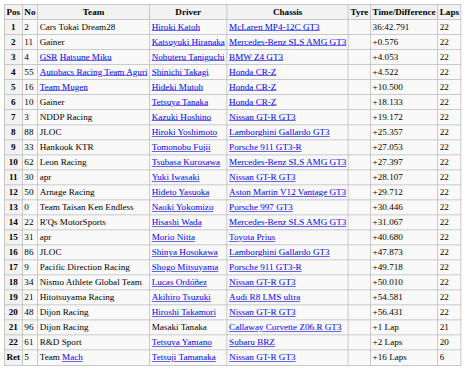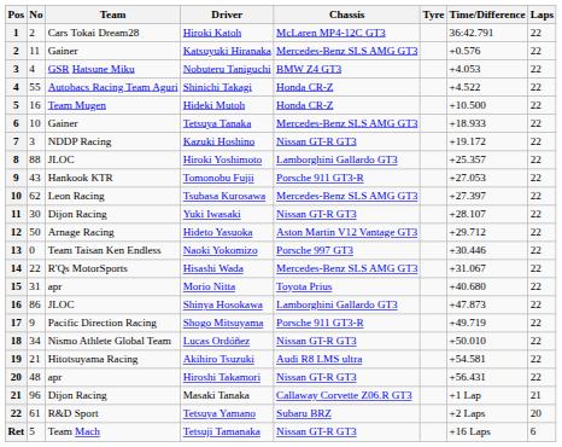 <table class="wikitable" style="font-size: 95%;">
 <tr>
 <th>Pos</th>
 <th>No</th>
 <th>Team</th>
 <th>Driver</th>
 <th>Chassis</th>
 <th>Tyre</th>
 <th>Time/Difference</th>
 <th>Laps</th>
 </tr>
 <tr>
 <th>1</th>
 <td>2</td>
 <td>Cars Tokai Dream28</td>
 <td> <a href='#'>Hiroki Katoh</a></td>
 <td><a href='#'>McLaren MP4-12C GT3</a></td>
 <td></td>
 <td>36:42.791</td>
 <td>22</td>
 </tr>
 <tr>
 <th>2</th>
 <td>11</td>
 <td>Gainer</td>
 <td> <a href='#'>Katsuyuki Hiranaka</a></td>
 <td><a href='#'>Mercedes-Benz SLS AMG GT3</a></td>
 <td></td>
 <td>+0.576</td>
 <td>22</td>
 </tr>
 <tr>
 <th>3</th>
 <td>4</td>
 <td><a href='#'>GSR</a> <a href='#'>Hatsune Miku</a></td>
 <td> <a href='#'>Nobuteru Taniguchi</a></td>
 <td><a href='#'>BMW Z4 GT3</a></td>
 <td></td>
 <td>+4.053</td>
 <td>22</td>
 </tr>
 <tr>
 <th>4</th>
 <td>55</td>
 <td><a href='#'>Autobacs Racing Team Aguri</a></td>
 <td> <a href='#'>Shinichi Takagi</a></td>
 <td><a href='#'>Honda CR-Z</a></td>
 <td></td>
 <td>+4.522</td>
 <td>22</td>
 </tr>
 <tr>
 <th>5</th>
 <td>16</td>
 <td><a href='#'>Team Mugen</a></td>
 <td> <a href='#'>Hideki Mutoh</a></td>
 <td><a href='#'>Honda CR-Z</a></td>
 <td></td>
 <td>+10.500</td>
 <td>22</td>
 </tr>
 <tr>
 <th>6</th>
 <td>10</td>
 <td>Gainer</td>
 <td> <a href='#'>Tetsuya Tanaka</a></td>
-<td><a href='#'>Honda CR-Z</a></td>
+<td><a href='#'>Mercedes-Benz SLS AMG GT3</a></td>
 <td></td>
-<td>+18.133</td>
+<td>+18.933</td>
 <td>22</td>
 </tr>
 <tr>
 <th>7</th>
 <td>3</td>
 <td>NDDP Racing</td>
 <td> <a href='#'>Kazuki Hoshino</a></td>
 <td><a href='#'>Nissan GT-R GT3</a></td>
 <td></td>
 <td>+19.172</td>
 <td>22</td>
 </tr>
 <tr>
 <th>8</th>
 <td>88</td>
 <td>JLOC</td>
 <td> <a href='#'>Hiroki Yoshimoto</a></td>
 <td><a href='#'>Lamborghini Gallardo GT3</a></td>
 <td></td>
 <td>+25.357</td>
 <td>22</td>
 </tr>
 <tr>
 <th>9</th>
-<td>33</td>
+<td>43</td>
 <td>Hankook KTR</td>
 <td> <a href='#'>Tomonobu Fujii</a></td>
 <td><a href='#'>Porsche 911 GT3-R</a></td>
 <td></td>
 <td>+27.053</td>
 <td>22</td>
 </tr>
 <tr>
 <th>10</th>
 <td>62</td>
 <td>Leon Racing</td>
 <td> <a href='#'>Tsubasa Kurosawa</a></td>
 <td><a href='#'>Mercedes-Benz SLS AMG GT3</a></td>
 <td></td>
 <td>+27.397</td>
 <td>22</td>
 </tr>
 <tr>
 <th>11</th>
 <td>30</td>
-<td>apr</td>
+<td>Dijon Racing</td>
 <td> <a href='#'>Yuki Iwasaki</a></td>
 <td><a href='#'>Nissan GT-R GT3</a></td>
 <td></td>
 <td>+28.107</td>
 <td>22</td>
 </tr>
 <tr>
 <th>12</th>
 <td>50</td>
 <td>Arnage Racing</td>
 <td> <a href='#'>Hideto Yasuoka</a></td>
 <td><a href='#'>Aston Martin V12 Vantage GT3</a></td>
 <td></td>
 <td>+29.712</td>
 <td>22</td>
 </tr>
 <tr>
 <th>13</th>
 <td>0</td>
 <td>Team Taisan Ken Endless</td>
 <td> <a href='#'>Naoki Yokomizo</a></td>
 <td><a href='#'>Porsche 997 GT3</a></td>
 <td></td>
 <td>+30.446</td>
 <td>22</td>
 </tr>
 <tr>
 <th>14</th>
 <td>22</td>
 <td>R'Qs MotorSports</td>
 <td> <a href='#'>Hisashi Wada</a></td>
 <td><a href='#'>Mercedes-Benz SLS AMG GT3</a></td>
 <td></td>
 <td>+31.067</td>
 <td>22</td>
 </tr>
 <tr>
 <th>15</th>
 <td>31</td>
 <td>apr</td>
 <td> <a href='#'>Morio Nitta</a></td>
 <td><a href='#'>Toyota Prius</a></td>
 <td></td>
 <td>+40.680</td>
 <td>22</td>
 </tr>
 <tr>
 <th>16</th>
 <td>86</td>
 <td>JLOC</td>
 <td> <a href='#'>Shinya Hosokawa</a></td>
 <td><a href='#'>Lamborghini Gallardo GT3</a></td>
 <td></td>
 <td>+47.873</td>
 <td>22</td>
 </tr>
 <tr>
 <th>17</th>
 <td>9</td>
 <td>Pacific Direction Racing</td>
 <td> <a href='#'>Shogo Mitsuyama</a></td>
 <td><a href='#'>Porsche 911 GT3-R</a></td>
 <td></td>
-<td>+49.718</td>
+<td>+49.719</td>
 <td>22</td>
 </tr>
 <tr>
 <th>18</th>
 <td>34</td>
 <td>Nismo Athlete Global Team</td>
 <td> <a href='#'>Lucas Ordóñez</a></td>
 <td><a href='#'>Nissan GT-R GT3</a></td>
 <td></td>
 <td>+50.010</td>
 <td>22</td>
 </tr>
 <tr>
 <th>19</th>
 <td>21</td>
 <td>Hitotsuyama Racing</td>
 <td> <a href='#'>Akihiro Tsuzuki</a></td>
 <td><a href='#'>Audi R8 LMS ultra</a></td>
 <td></td>
 <td>+54.581</td>
 <td>22</td>
 </tr>
 <tr>
 <th>20</th>
 <td>48</td>
-<td>Dijon Racing</td>
+<td>apr</td>
 <td> <a href='#'>Hiroshi Takamori</a></td>
 <td><a href='#'>Nissan GT-R GT3</a></td>
 <td></td>
 <td>+56.431</td>
 <td>22</td>
 </tr>
 <tr>
 <th>21</th>
 <td>96</td>
 <td>Dijon Racing</td>
 <td> Masaki Tanaka</td>
 <td><a href='#'>Callaway Corvette Z06.R GT3</a></td>
 <td></td>
 <td>+1 Lap</td>
 <td>21</td>
 </tr>
 <tr>
 <th>22</th>
 <td>61</td>
 <td>R&D Sport</td>
 <td> <a href='#'>Tetsuya Yamano</a></td>
 <td><a href='#'>Subaru BRZ</a></td>
 <td></td>
 <td>+2 Laps</td>
 <td>20</td>
 </tr>
 <tr>
 <th>Ret</th>
 <td>5</td>
 <td>Team <a href='#'>Mach</a></td>
 <td> <a href='#'>Tetsuji Tamanaka</a></td>
 <td><a href='#'>Nissan GT-R GT3</a></td>
 <td></td>
 <td>+16 Laps</td>
 <td>6</td>
 </tr>
 </table>
